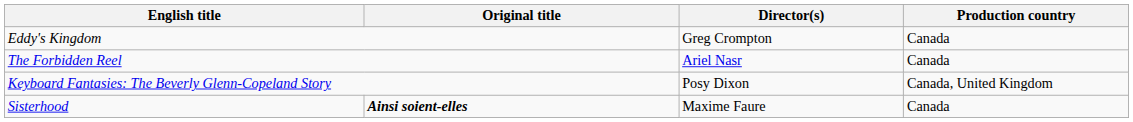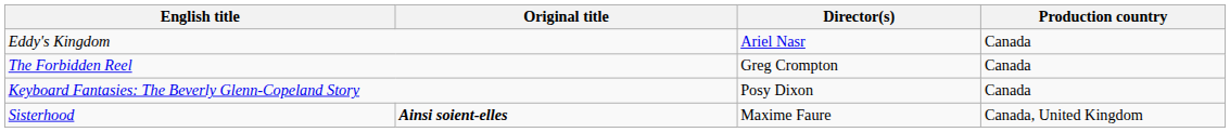 <table class="wikitable" width=100%>
 <tr>
 <th scope="col" width="32%">English title</th>
 <th scope="col" width="28%">Original title</th>
 <th scope="col" width="20%">Director(s)</th>
 <th scope="col" width="20%">Production country</th>
 </tr>
 <tr>
 <td colspan=2><em>Eddy's Kingdom</em></td>
-<td>Greg Crompton</td>
+<td><a href='#'>Ariel Nasr</a></td>
 <td>Canada</td>
 </tr>
 <tr>
 <td colspan=2><em><a href='#'>The Forbidden Reel</a></em></td>
-<td><a href='#'>Ariel Nasr</a></td>
+<td>Greg Crompton</td>
 <td>Canada</td>
 </tr>
 <tr>
 <td colspan=2><em><a href='#'>Keyboard Fantasies: The Beverly Glenn-Copeland Story</a></em></td>
 <td>Posy Dixon</td>
-<td>Canada, United Kingdom</td>
+<td>Canada</td>
 </tr>
 <tr>
 <td><em><a href='#'>Sisterhood</a></em></td>
 <td><strong><em>Ainsi soient-elles</em></strong></td>
 <td>Maxime Faure</td>
-<td>Canada</td>
+<td>Canada, United Kingdom</td>
 </tr>
 </table>
